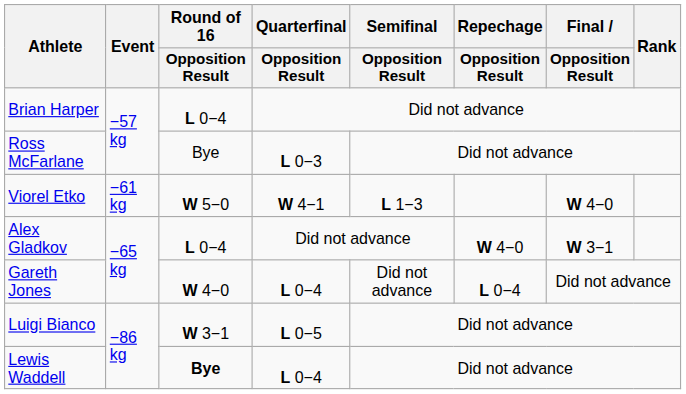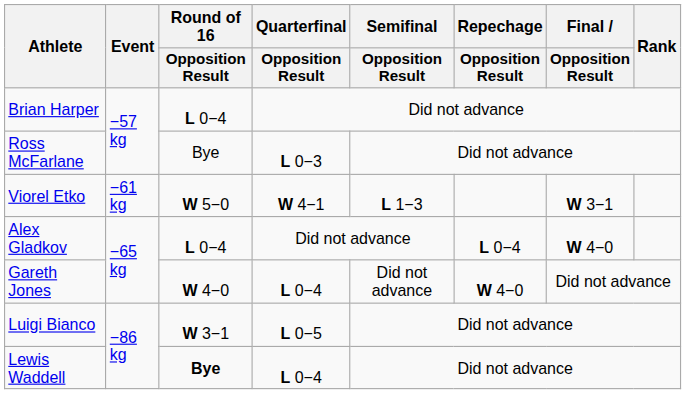 <table class="wikitable" style="font-size:90%">
 <tr>
 <th rowspan=2>Athlete</th>
 <th rowspan=2>Event</th>
 <th>Round of 16</th>
 <th>Quarterfinal</th>
 <th>Semifinal</th>
 <th>Repechage</th>
 <th>Final / </th>
 <th rowspan=2>Rank</th>
 </tr>
 <tr style="font-size: 95%">
 <th>Opposition<br>Result</th>
 <th>Opposition<br>Result</th>
 <th>Opposition<br>Result</th>
 <th>Opposition<br>Result</th>
 <th>Opposition<br>Result</th>
 </tr>
 <tr align=center>
 <td align=left><a href='#'>Brian Harper</a></td>
 <td align=left rowspan=2><a href='#'>−57 kg</a></td>
 <td><br><strong>L</strong> 0−4</td>
 <td colspan=5>Did not advance</td>
 </tr>
 <tr align=center>
 <td align=left><a href='#'>Ross McFarlane</a></td>
 <td>Bye</td>
 <td><br><strong>L</strong> 0−3</td>
 <td colspan=4>Did not advance</td>
 </tr>
 <tr align=center>
 <td align=left><a href='#'>Viorel Etko</a></td>
 <td align=left><a href='#'>−61 kg</a></td>
 <td><br><strong>W</strong> 5−0</td>
 <td><br><strong>W</strong> 4−1</td>
 <td><br><strong>L</strong> 1−3</td>
 <td></td>
-<td><br><strong>W</strong> 4−0</td>
+<td><br><strong>W</strong> 3−1</td>
 <td></td>
 </tr>
 <tr align=center>
 <td align=left><a href='#'>Alex Gladkov</a></td>
 <td align=left rowspan=2><a href='#'>−65 kg</a></td>
 <td><br><strong>L</strong> 0−4</td>
 <td colspan=2>Did not advance</td>
+<td><br><strong>L</strong> 0−4</td>
 <td><br><strong>W</strong> 4−0</td>
-<td><br><strong>W</strong> 3−1</td>
 <td></td>
 </tr>
 <tr align=center>
 <td align=left><a href='#'>Gareth Jones</a></td>
 <td><br><strong>W</strong> 4−0</td>
 <td><br><strong>L</strong> 0−4</td>
 <td>Did not advance</td>
-<td><br><strong>L</strong> 0−4</td>
+<td><br><strong>W</strong> 4−0</td>
 <td colspan=2>Did not advance</td>
 </tr>
 <tr align=center>
 <td align=left><a href='#'>Luigi Bianco</a></td>
 <td align=left rowspan =2><a href='#'>−86 kg</a></td>
 <td><br><strong>W</strong> 3−1</td>
 <td><br><strong>L</strong> 0−5</td>
 <td colspan=4>Did not advance</td>
 </tr>
 <tr align=center>
 <td align=left><a href='#'>Lewis Waddell</a></td>
 <td><strong>Bye</strong></td>
 <td><br><strong>L</strong> 0−4</td>
 <td colspan=4>Did not advance</td>
 </tr>
 </table>
